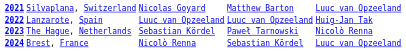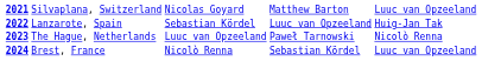 <table>
 <tr>
 <th><a href='#'>2021</a></th>
 <td> <a href='#'>Silvaplana</a>, <a href='#'>Switzerland</a></td>
 <td> <a href='#'>Nicolas Goyard</a></td>
 <td> <a href='#'>Matthew Barton</a></td>
 <td> <a href='#'>Luuc van Opzeeland</a></td>
 </tr>
 <tr>
 <th><a href='#'>2022</a></th>
 <td> <a href='#'>Lanzarote</a>, <a href='#'>Spain</a></td>
-<td> <a href='#'>Luuc van Opzeeland</a></td>
+<td> <a href='#'>Sebastian Kördel</a></td>
 <td> <a href='#'>Luuc van Opzeeland</a></td>
 <td> <a href='#'>Huig-Jan Tak</a></td>
 </tr>
 <tr>
 <th><a href='#'>2023</a></th>
 <td> <a href='#'>The Hague</a>, <a href='#'>Netherlands</a></td>
-<td> <a href='#'>Sebastian Kördel</a></td>
+<td> <a href='#'>Luuc van Opzeeland</a></td>
 <td> <a href='#'>Paweł Tarnowski</a></td>
 <td> <a href='#'>Nicolò Renna</a></td>
 </tr>
 <tr>
 <th><a href='#'>2024</a></th>
 <td> <a href='#'>Brest</a>, <a href='#'>France</a></td>
 <td> <a href='#'>Nicolò Renna</a></td>
 <td> <a href='#'>Sebastian Kördel</a></td>
 <td> <a href='#'>Luuc van Opzeeland</a></td>
 </tr>
 </table>
